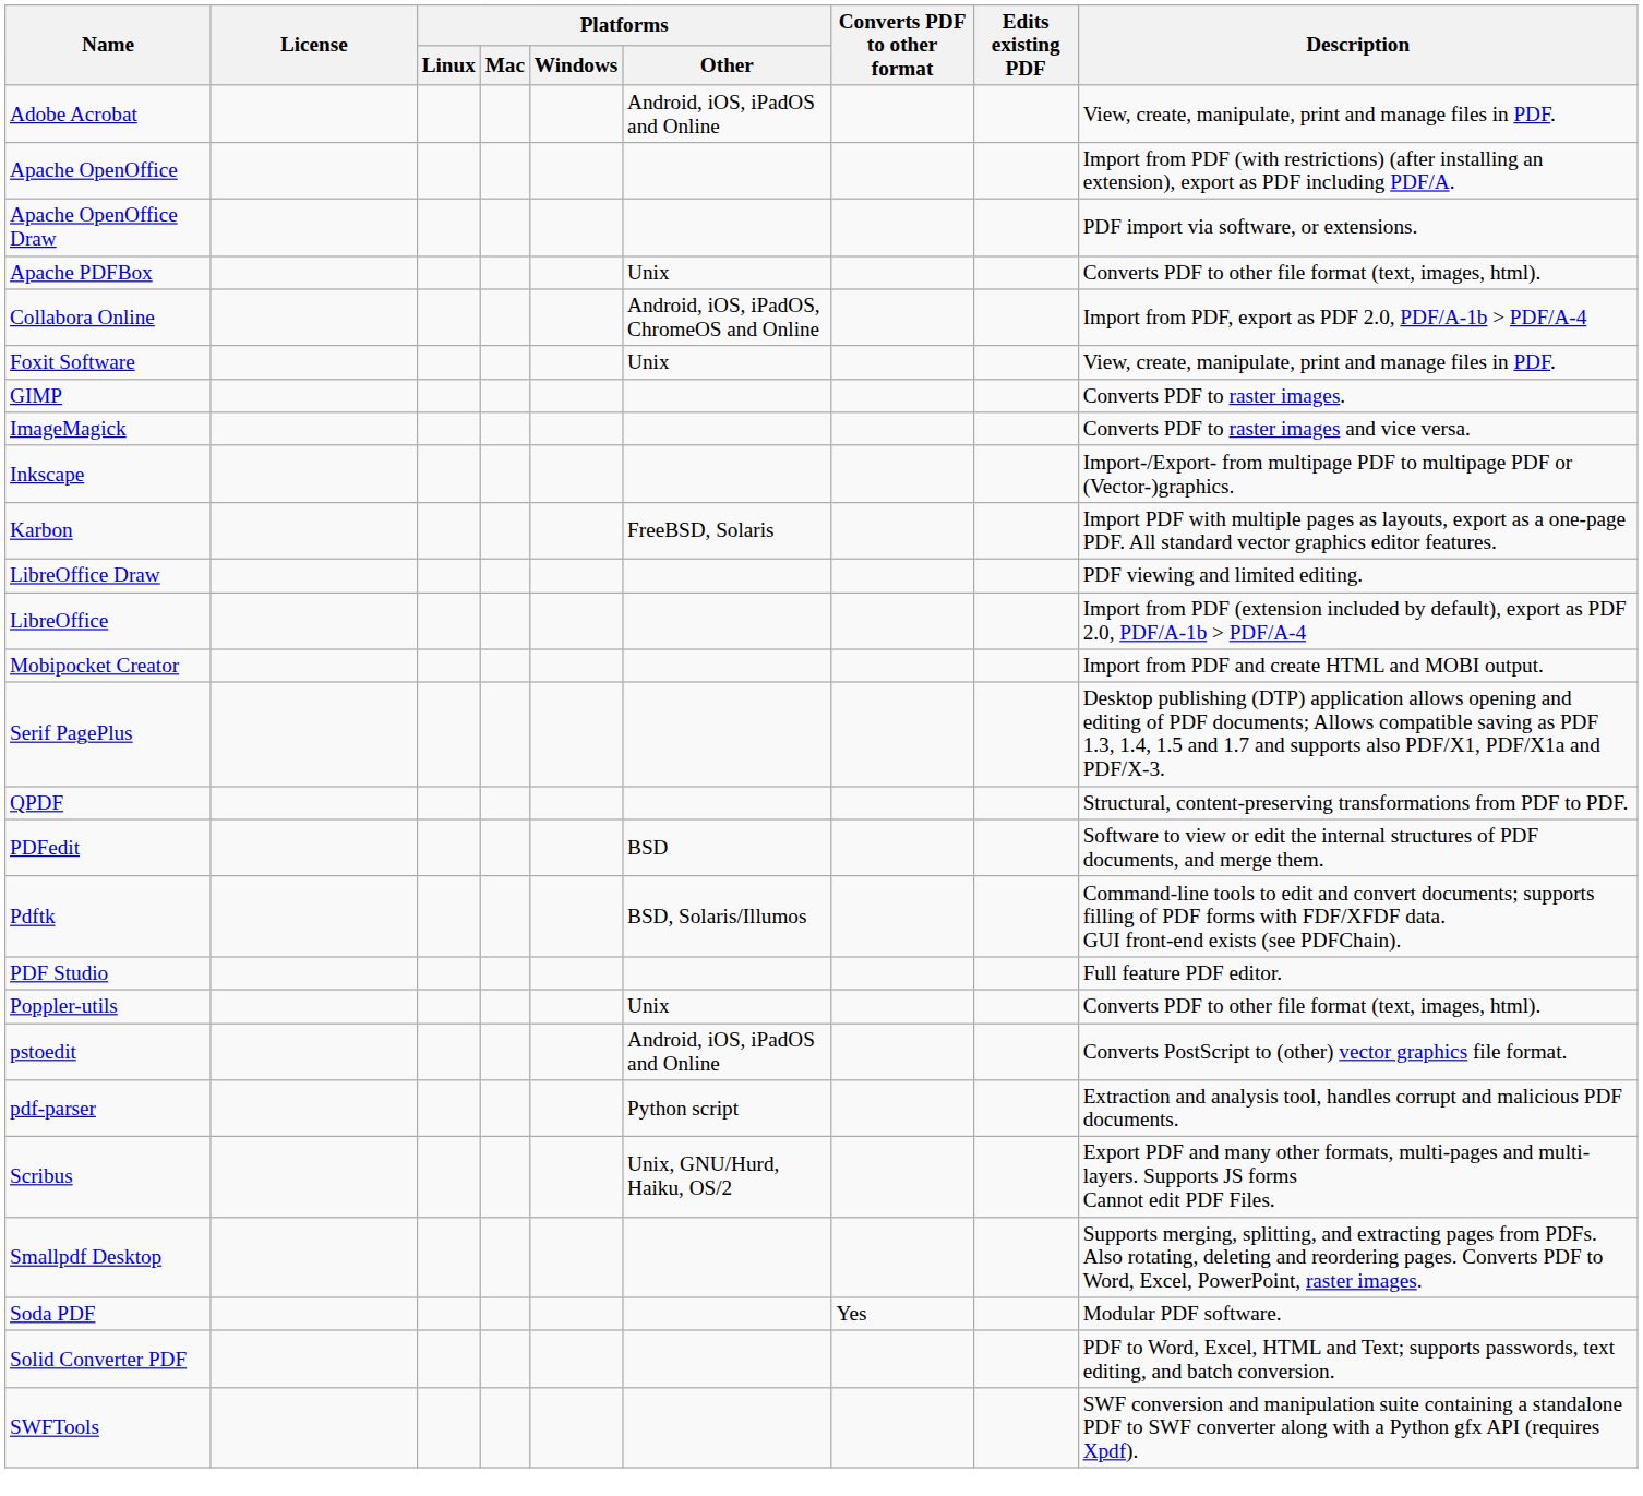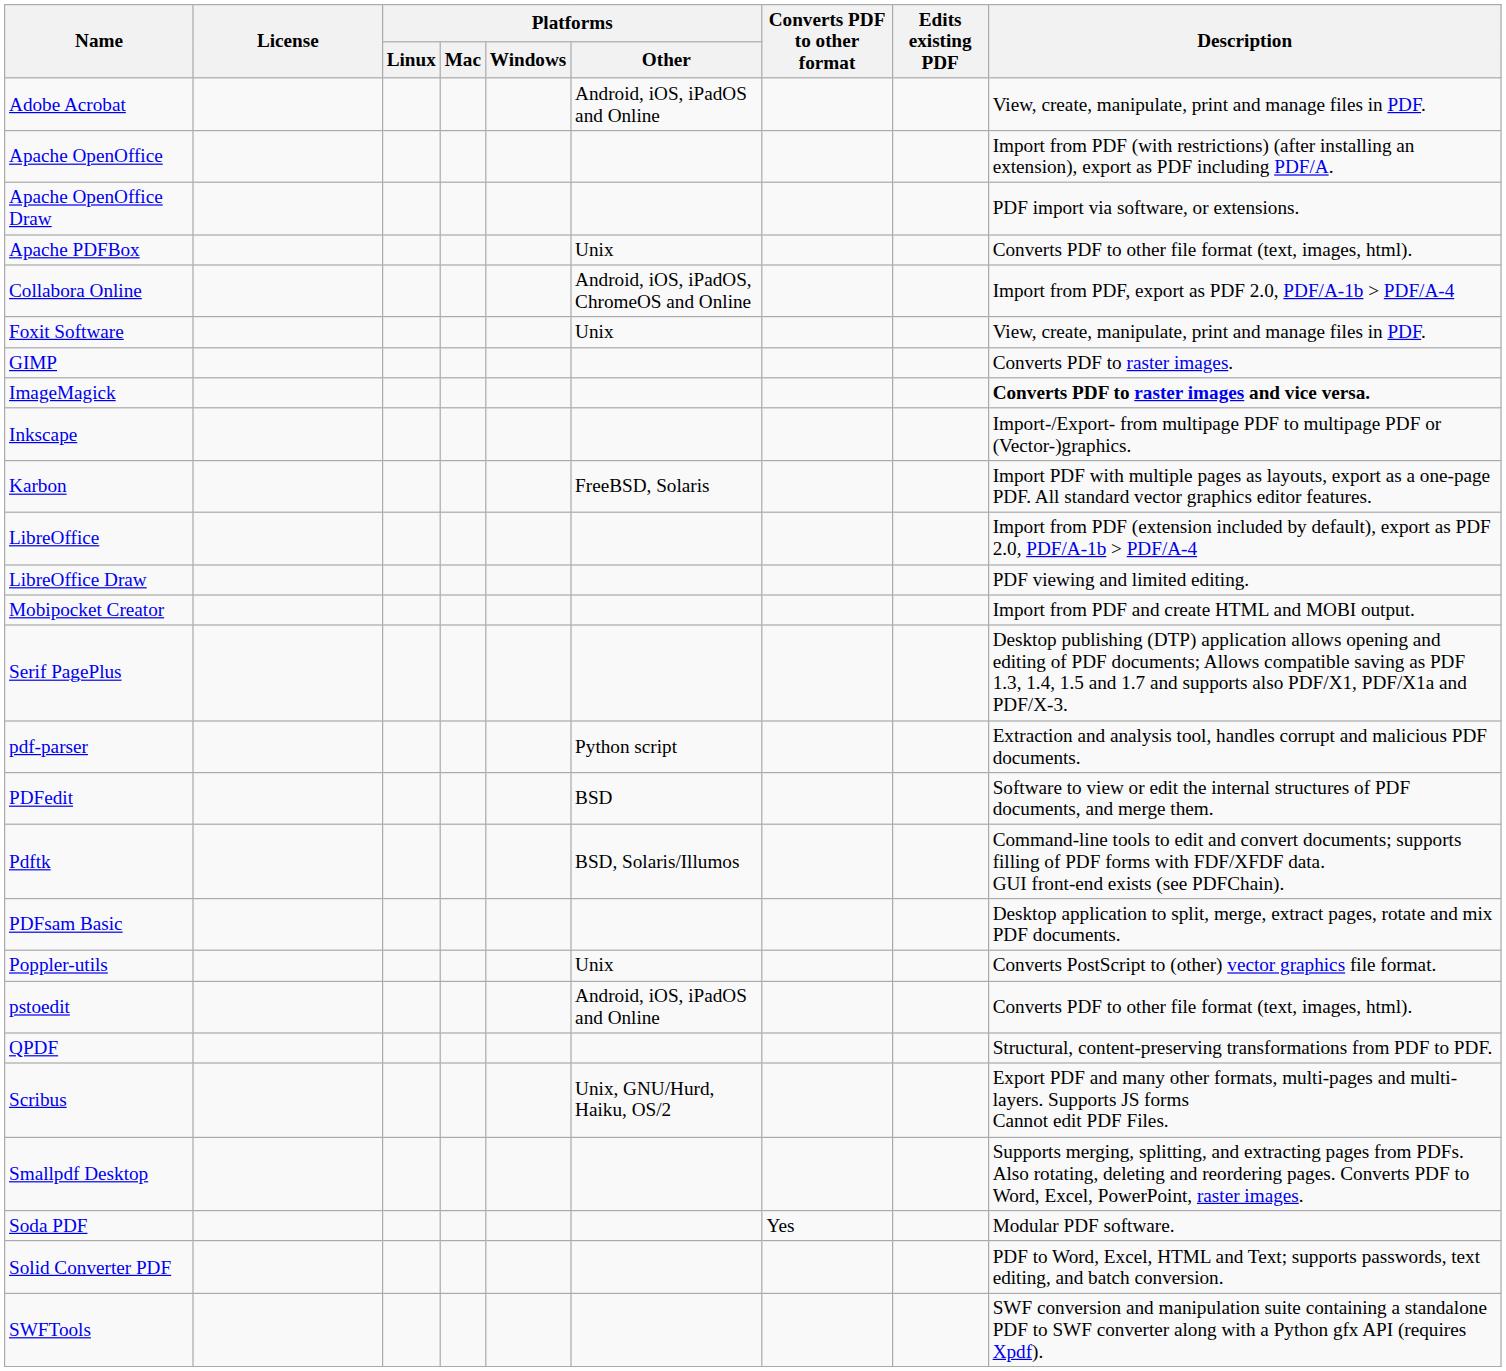 <table class="wikitable sortable">
 <tr>
 <th width=150 scope="col" rowspan="2">Name</th>
 <th width=150 scope="col" rowspan="2">License</th>
 <th scope="colgroup" colspan="4">Platforms</th>
 <th scope="col" rowspan="2">Converts PDF to other format</th>
 <th scope="col" rowspan="2">Edits existing PDF</th>
 <th scope="col" class="unsortable" rowspan="2">Description</th>
 </tr>
 <tr>
 <th scope="col">Linux</th>
 <th scope="col">Mac</th>
 <th scope="col">Windows</th>
 <th scope="col">Other</th>
 </tr>
 <tr>
 <td><a href='#'>Adobe Acrobat</a></td>
 <td></td>
 <td></td>
 <td></td>
 <td></td>
 <td>Android, iOS, iPadOS and Online</td>
 <td></td>
 <td></td>
 <td>View, create, manipulate, print and manage files in <a href='#'>PDF</a>.</td>
 </tr>
 <tr>
 <td><a href='#'>Apache OpenOffice</a></td>
 <td></td>
 <td></td>
 <td></td>
 <td></td>
 <td></td>
 <td></td>
 <td></td>
 <td>Import from PDF (with restrictions) (after installing an extension), export as PDF including <a href='#'>PDF/A</a>.</td>
 </tr>
 <tr>
 <td><a href='#'>Apache OpenOffice Draw</a></td>
 <td></td>
 <td></td>
 <td></td>
 <td></td>
 <td></td>
 <td></td>
 <td></td>
 <td>PDF import via software, or extensions.</td>
 </tr>
 <tr>
 <td><a href='#'>Apache PDFBox</a></td>
 <td></td>
 <td></td>
 <td></td>
 <td></td>
 <td>Unix</td>
 <td></td>
 <td></td>
 <td>Converts PDF to other file format (text, images, html).</td>
 </tr>
 <tr>
 <td><a href='#'>Collabora Online</a></td>
 <td></td>
 <td></td>
 <td></td>
 <td></td>
 <td>Android, iOS, iPadOS, ChromeOS and Online</td>
 <td></td>
 <td></td>
 <td>Import from PDF, export as PDF 2.0, <a href='#'>PDF/A-1b</a> > <a href='#'>PDF/A-4</a></td>
 </tr>
 <tr>
 <td><a href='#'>Foxit Software</a></td>
 <td></td>
 <td></td>
 <td></td>
 <td></td>
 <td>Unix</td>
 <td></td>
 <td></td>
 <td>View, create, manipulate, print and manage files in <a href='#'>PDF</a>.</td>
 </tr>
 <tr>
 <td><a href='#'>GIMP</a></td>
 <td></td>
 <td></td>
 <td></td>
 <td></td>
 <td></td>
 <td></td>
 <td></td>
 <td>Converts PDF to <a href='#'>raster images</a>.</td>
 </tr>
 <tr>
 <td><a href='#'>ImageMagick</a></td>
 <td></td>
 <td></td>
 <td></td>
 <td></td>
 <td></td>
 <td></td>
 <td></td>
-<td>Converts PDF to <a href='#'>raster images</a> and vice versa.</td>
+<td><strong>Converts PDF to <a href='#'>raster images</a> and vice versa.</strong></td>
 </tr>
 <tr>
 <td><a href='#'>Inkscape</a></td>
 <td></td>
 <td></td>
 <td></td>
 <td></td>
 <td></td>
 <td></td>
 <td></td>
 <td>Import-/Export- from multipage PDF to multipage PDF or (Vector-)graphics.</td>
 </tr>
 <tr>
 <td><a href='#'>Karbon</a></td>
 <td></td>
 <td></td>
 <td></td>
 <td></td>
 <td>FreeBSD, Solaris</td>
 <td></td>
 <td></td>
 <td>Import PDF with multiple pages as layouts, export as a one-page PDF. All standard vector graphics editor features.</td>
 </tr>
 <tr>
+<td><a href='#'>LibreOffice</a></td>
+<td></td>
+<td></td>
+<td></td>
+<td></td>
+<td></td>
+<td></td>
+<td></td>
+<td>Import from PDF (extension included by default), export as PDF 2.0, <a href='#'>PDF/A-1b</a> > <a href='#'>PDF/A-4</a></td>
+</tr>
+<tr>
 <td><a href='#'>LibreOffice Draw</a></td>
 <td></td>
 <td></td>
 <td></td>
 <td></td>
 <td></td>
 <td></td>
 <td></td>
 <td>PDF viewing and limited editing.</td>
-</tr>
-<tr>
-<td><a href='#'>LibreOffice</a></td>
-<td></td>
-<td></td>
-<td></td>
-<td></td>
-<td></td>
-<td></td>
-<td></td>
-<td>Import from PDF (extension included by default), export as PDF 2.0, <a href='#'>PDF/A-1b</a> > <a href='#'>PDF/A-4</a></td>
 </tr>
 <tr>
 <td><a href='#'>Mobipocket Creator</a></td>
 <td></td>
 <td></td>
 <td></td>
 <td></td>
 <td></td>
 <td></td>
 <td></td>
 <td>Import from PDF and create HTML and MOBI output.</td>
 </tr>
 <tr>
 <td><a href='#'>Serif PagePlus</a></td>
 <td></td>
 <td></td>
 <td></td>
 <td></td>
 <td></td>
 <td></td>
 <td></td>
 <td>Desktop publishing (DTP) application allows opening and editing of PDF documents; Allows compatible saving as PDF 1.3, 1.4, 1.5 and 1.7 and supports also PDF/X1, PDF/X1a and PDF/X-3.</td>
 </tr>
 <tr>
-<td><a href='#'>QPDF</a></td>
+<td><a href='#'>pdf-parser</a></td>
 <td></td>
 <td></td>
 <td></td>
 <td></td>
+<td>Python script</td>
 <td></td>
 <td></td>
-<td></td>
-<td>Structural, content-preserving transformations from PDF to PDF.</td>
+<td>Extraction and analysis tool, handles corrupt and malicious PDF documents.</td>
 </tr>
 <tr>
 <td><a href='#'>PDFedit</a></td>
 <td></td>
 <td></td>
 <td></td>
 <td></td>
 <td>BSD</td>
 <td></td>
 <td></td>
 <td>Software to view or edit the internal structures of PDF documents, and merge them.</td>
 </tr>
 <tr>
 <td><a href='#'>Pdftk</a></td>
 <td></td>
 <td></td>
 <td></td>
 <td></td>
 <td>BSD, Solaris/Illumos</td>
 <td></td>
 <td></td>
 <td>Command-line tools to edit and convert documents; supports filling of PDF forms with FDF/XFDF data.<br>GUI front-end exists (see PDFChain).</td>
 </tr>
 <tr>
-<td><a href='#'>PDF Studio</a></td>
+<td><a href='#'>PDFsam Basic</a></td>
 <td></td>
 <td></td>
 <td></td>
 <td></td>
 <td></td>
 <td></td>
 <td></td>
-<td>Full feature PDF editor.</td>
+<td>Desktop application to split, merge, extract pages, rotate and mix PDF documents.</td>
 </tr>
 <tr>
 <td><a href='#'>Poppler-utils</a></td>
 <td></td>
 <td></td>
 <td></td>
 <td></td>
 <td>Unix</td>
 <td></td>
 <td></td>
-<td>Converts PDF to other file format (text, images, html).</td>
+<td>Converts PostScript to (other) <a href='#'>vector graphics</a> file format.</td>
 </tr>
 <tr>
 <td><a href='#'>pstoedit</a></td>
 <td></td>
 <td></td>
 <td></td>
 <td></td>
 <td>Android, iOS, iPadOS and Online</td>
 <td></td>
 <td></td>
-<td>Converts PostScript to (other) <a href='#'>vector graphics</a> file format.</td>
+<td>Converts PDF to other file format (text, images, html).</td>
 </tr>
 <tr>
-<td><a href='#'>pdf-parser</a></td>
+<td><a href='#'>QPDF</a></td>
 <td></td>
 <td></td>
 <td></td>
 <td></td>
-<td>Python script</td>
 <td></td>
 <td></td>
-<td>Extraction and analysis tool, handles corrupt and malicious PDF documents.</td>
+<td></td>
+<td>Structural, content-preserving transformations from PDF to PDF.</td>
 </tr>
 <tr>
 <td><a href='#'>Scribus</a></td>
 <td></td>
 <td></td>
 <td></td>
 <td></td>
 <td>Unix, GNU/Hurd, Haiku, OS/2</td>
 <td></td>
 <td></td>
 <td>Export PDF and many other formats, multi-pages and multi-layers. Supports JS forms<br>Cannot edit PDF Files.</td>
 </tr>
 <tr>
 <td><a href='#'>Smallpdf Desktop</a></td>
 <td></td>
 <td></td>
 <td></td>
 <td></td>
 <td></td>
 <td></td>
 <td></td>
 <td>Supports merging, splitting, and extracting pages from PDFs. Also rotating, deleting and reordering pages. Converts PDF to Word, Excel, PowerPoint, <a href='#'>raster images</a>.</td>
 </tr>
 <tr>
 <td><a href='#'>Soda PDF</a></td>
 <td></td>
 <td></td>
 <td></td>
 <td></td>
 <td></td>
 <td>Yes</td>
 <td></td>
 <td>Modular PDF software.</td>
 </tr>
 <tr>
 <td><a href='#'>Solid Converter PDF</a></td>
 <td></td>
 <td></td>
 <td></td>
 <td></td>
 <td></td>
 <td></td>
 <td></td>
 <td>PDF to Word, Excel, HTML and Text; supports passwords, text editing, and batch conversion.</td>
 </tr>
 <tr>
 <td><a href='#'>SWFTools</a></td>
 <td></td>
 <td></td>
 <td></td>
 <td></td>
 <td></td>
 <td></td>
 <td></td>
 <td>SWF conversion and manipulation suite containing a standalone PDF to SWF converter along with a Python gfx API (requires <a href='#'>Xpdf</a>).</td>
 </tr>
 </table>
